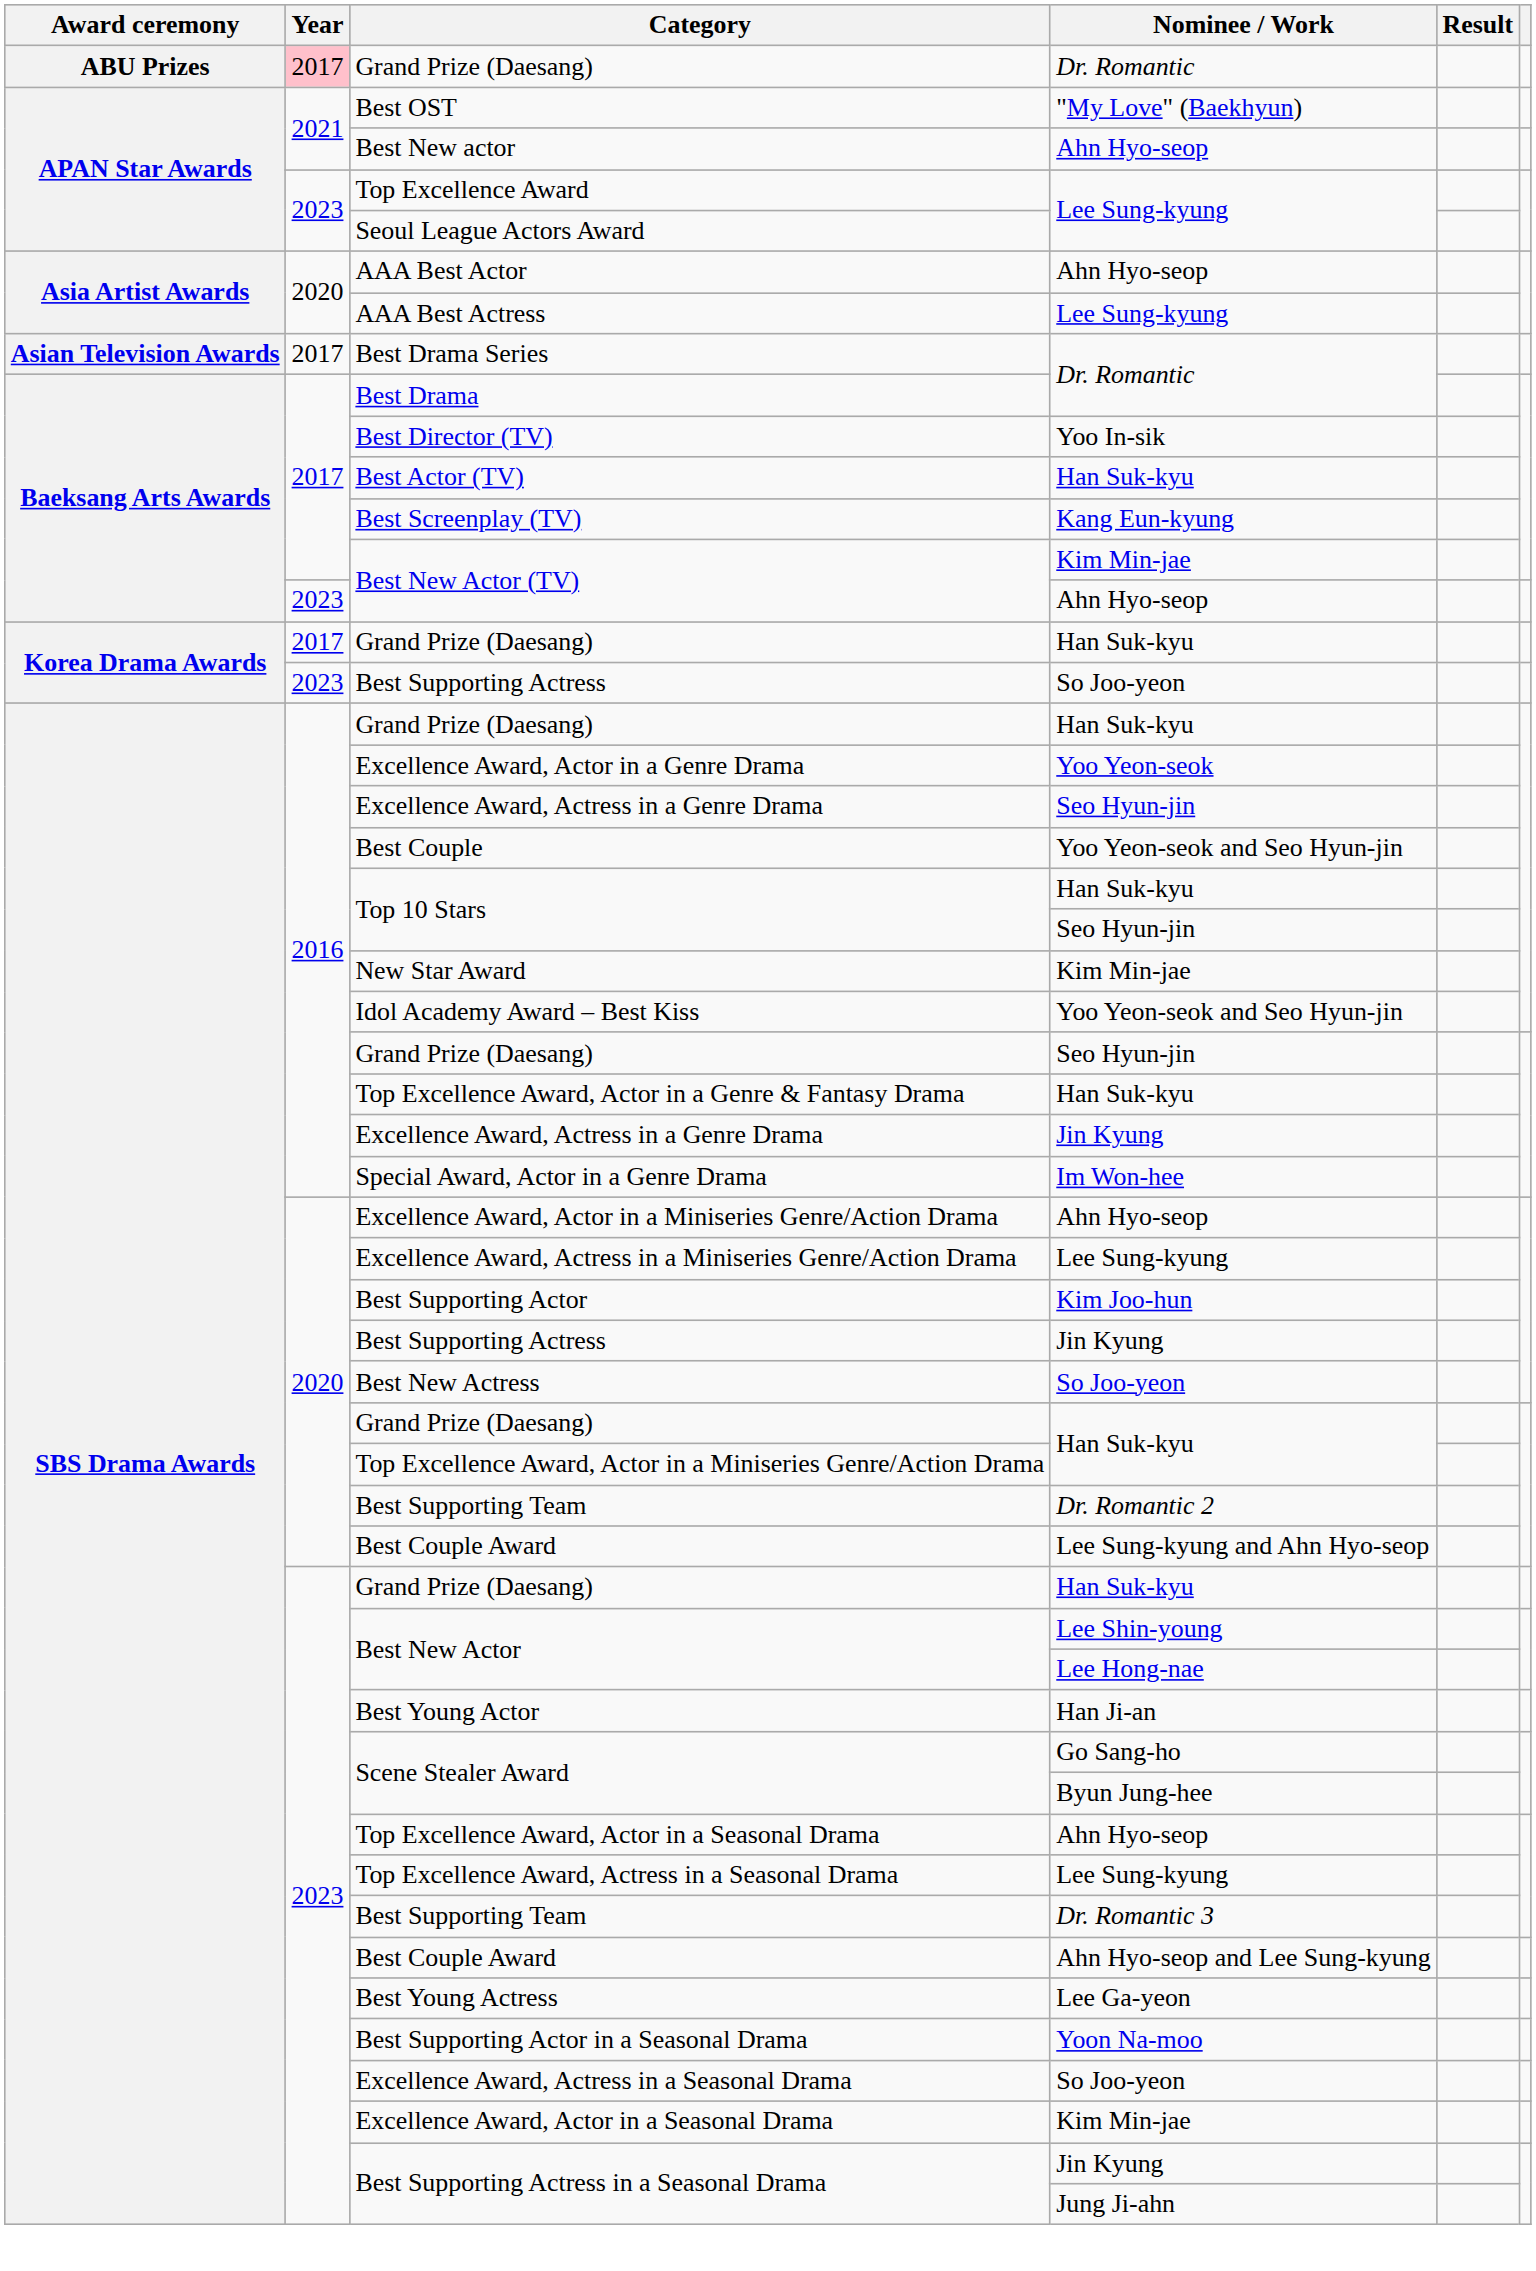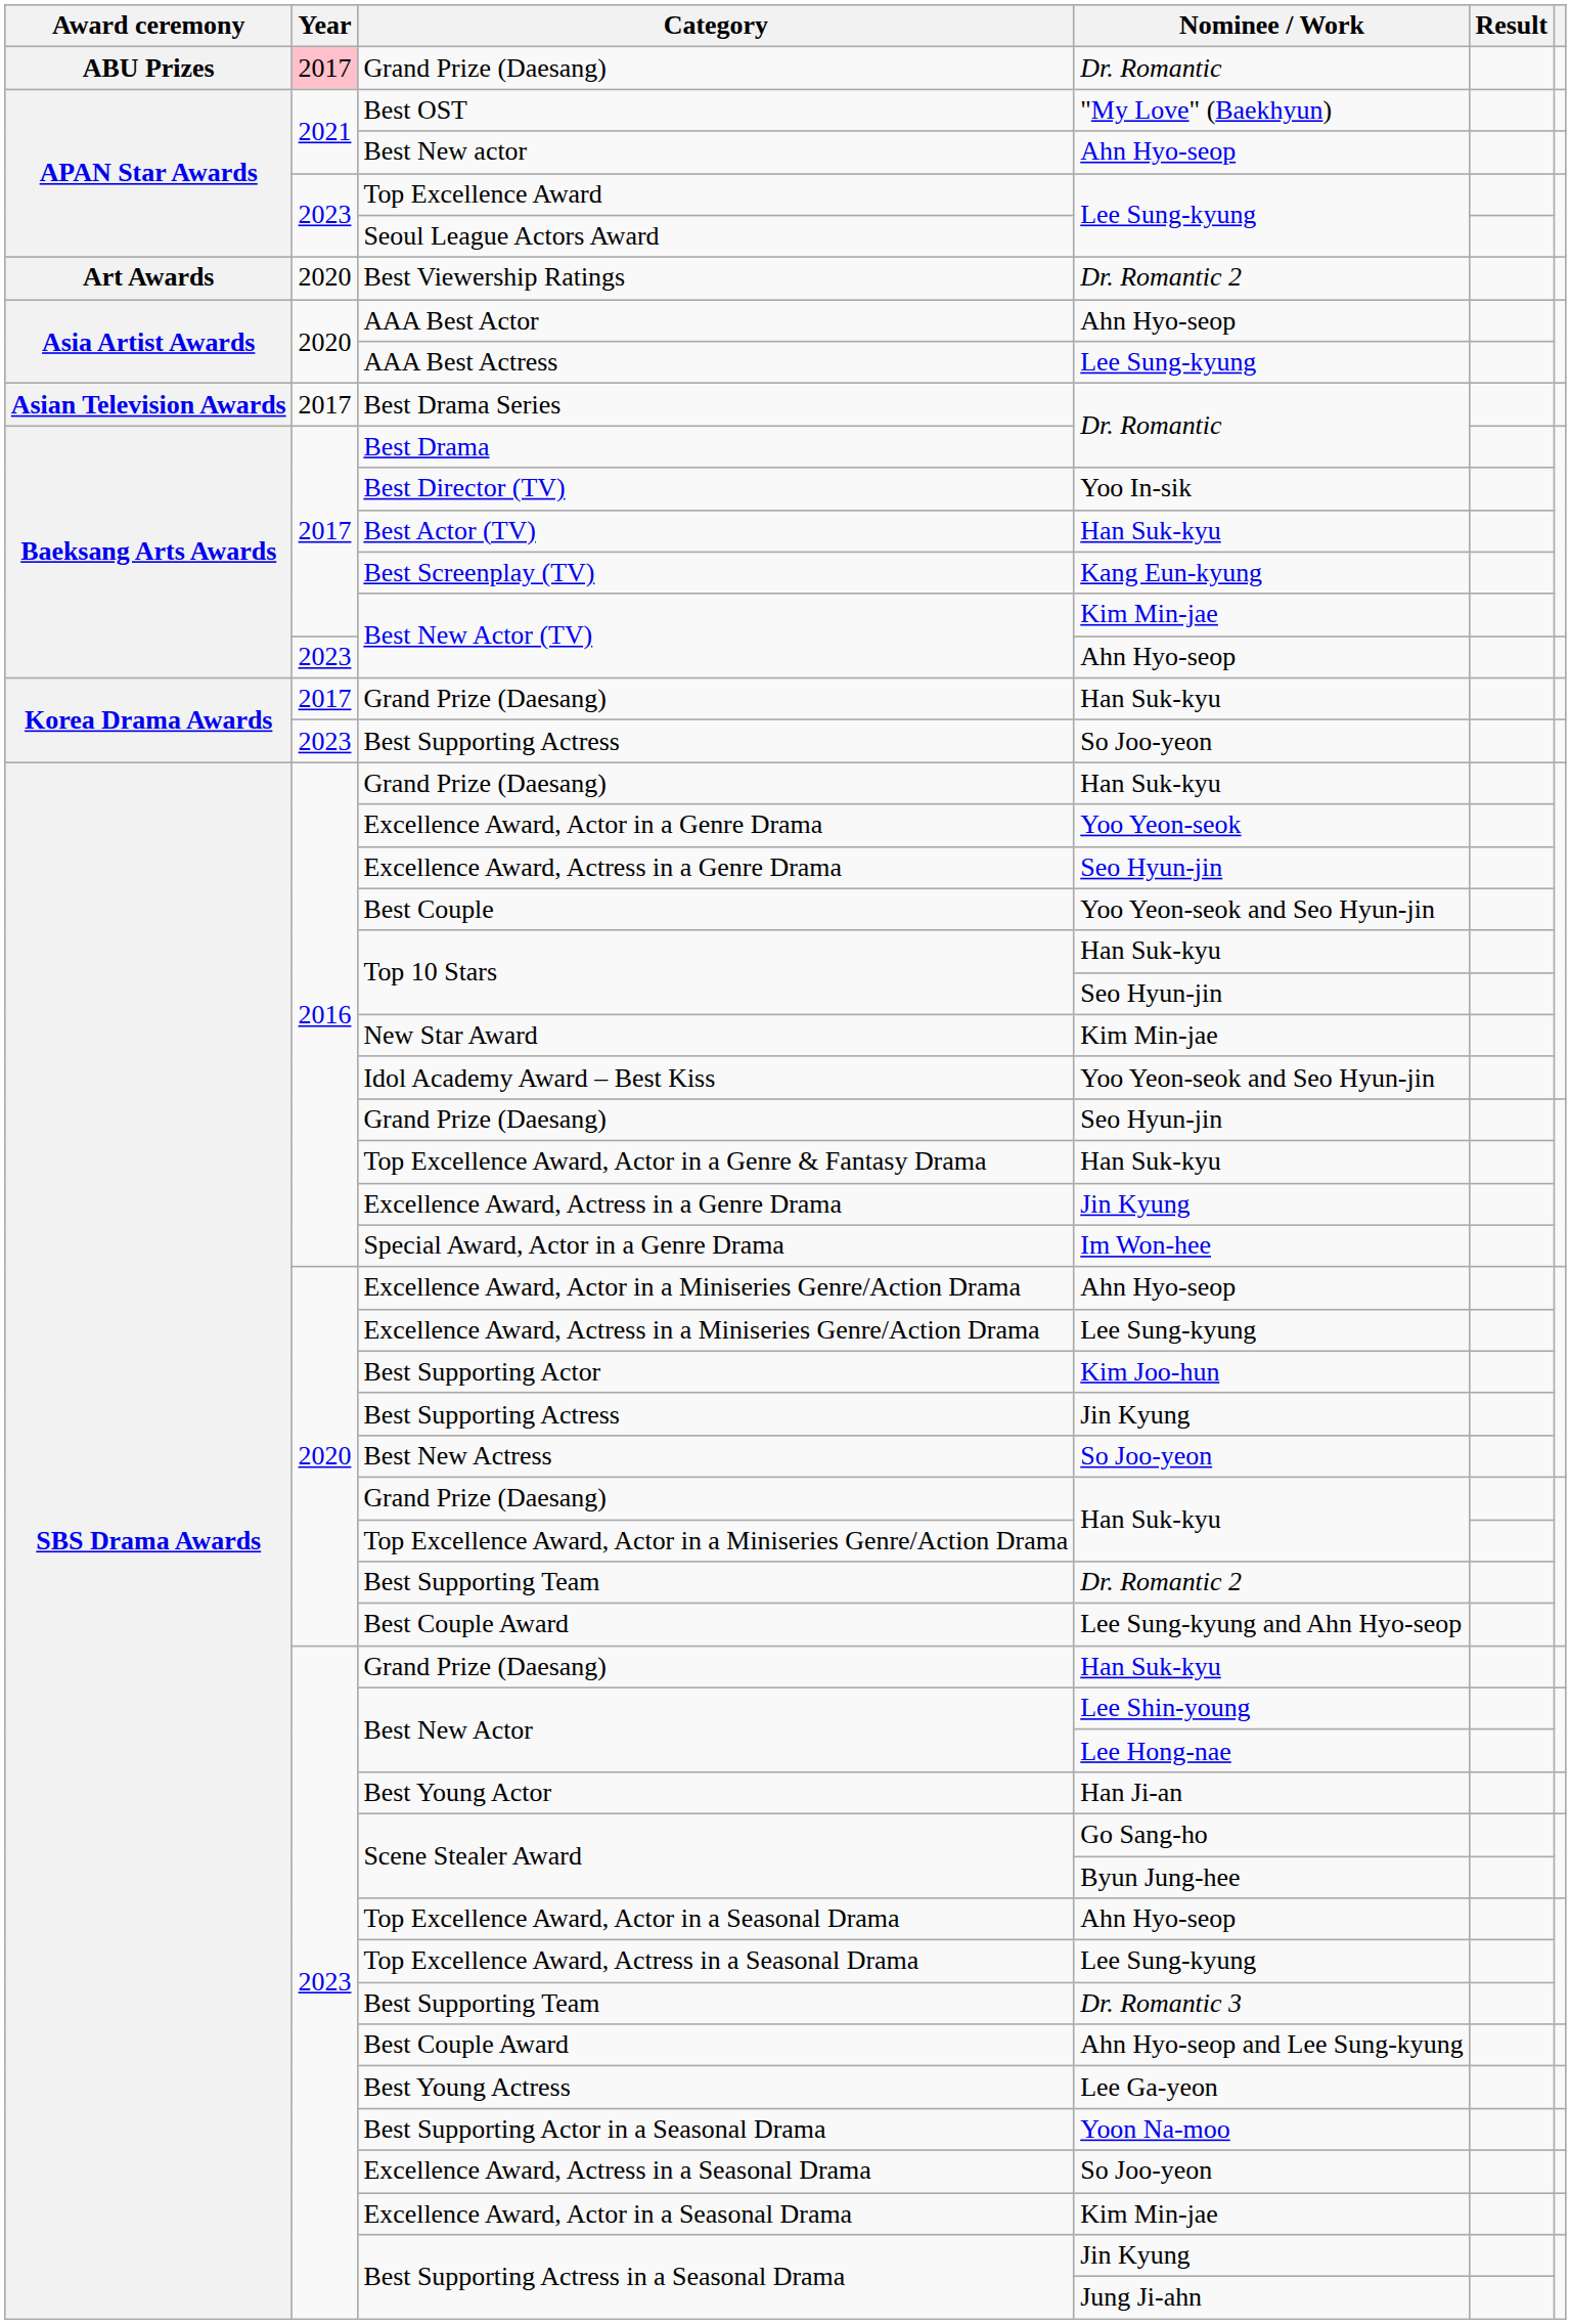 <table class="wikitable plainrowheaders sortable">
 <tr>
 <th scope="col">Award ceremony</th>
 <th scope="col">Year</th>
 <th scope="col">Category</th>
 <th scope="col">Nominee / Work</th>
 <th scope="col">Result</th>
 <th scope="col" class="unsortable"></th>
 </tr>
 <tr>
 <th scope="row">ABU Prizes</th>
 <td style="background: pink; text-align:center">2017</td>
 <td>Grand Prize (Daesang)</td>
 <td><em>Dr. Romantic</em></td>
 <td></td>
 <td style="text-align:center"></td>
 </tr>
 <tr>
 <th scope="row" rowspan="4"><a href='#'>APAN Star Awards</a></th>
 <td rowspan="2" style="text-align:center"><a href='#'>2021</a></td>
 <td>Best OST</td>
 <td>"<a href='#'>My Love</a>" (<a href='#'>Baekhyun</a>)</td>
 <td></td>
 <td style="text-align:center"></td>
 </tr>
 <tr>
 <td>Best New actor</td>
 <td><a href='#'>Ahn Hyo-seop</a></td>
 <td></td>
 <td style="text-align:center"></td>
 </tr>
 <tr>
 <td rowspan="2" style="text-align:center"><a href='#'>2023</a></td>
 <td>Top Excellence Award</td>
 <td rowspan="2"><a href='#'>Lee Sung-kyung</a></td>
 <td></td>
 <td rowspan="2" style="text-align:center"></td>
 </tr>
 <tr>
 <td>Seoul League Actors Award</td>
 <td></td>
+</tr>
+<tr>
+<th scope="row">Art Awards</th>
+<td style="text-align:center">2020</td>
+<td>Best Viewership Ratings</td>
+<td><em>Dr. Romantic 2</em></td>
+<td></td>
+<td style="text-align:center"></td>
 </tr>
 <tr>
 <th scope="row" rowspan="2"><a href='#'>Asia Artist Awards</a></th>
 <td rowspan="2" style="text-align:center">2020</td>
 <td>AAA Best Actor</td>
 <td>Ahn Hyo-seop</td>
 <td></td>
 <td rowspan="2" style="text-align:center"></td>
 </tr>
 <tr>
 <td>AAA Best Actress</td>
 <td><a href='#'>Lee Sung-kyung</a></td>
 <td></td>
 </tr>
 <tr>
 <th scope="row"><a href='#'>Asian Television Awards</a></th>
 <td style="text-align:center">2017</td>
 <td>Best Drama Series</td>
 <td rowspan="2"><em>Dr. Romantic</em></td>
 <td></td>
 <td style="text-align:center"></td>
 </tr>
 <tr>
 <th scope="row" rowspan="6"><a href='#'>Baeksang Arts Awards</a></th>
 <td rowspan="5" style="text-align:center"><a href='#'>2017</a></td>
 <td><a href='#'>Best Drama</a></td>
 <td></td>
 <td rowspan="5" style="text-align:center"></td>
 </tr>
 <tr>
 <td><a href='#'>Best Director (TV)</a></td>
 <td>Yoo In-sik</td>
 <td></td>
 </tr>
 <tr>
 <td><a href='#'>Best Actor (TV)</a></td>
 <td><a href='#'>Han Suk-kyu</a></td>
 <td></td>
 </tr>
 <tr>
 <td><a href='#'>Best Screenplay (TV)</a></td>
 <td><a href='#'>Kang Eun-kyung</a></td>
 <td></td>
 </tr>
 <tr>
 <td rowspan="2"><a href='#'>Best New Actor (TV)</a></td>
 <td><a href='#'>Kim Min-jae</a></td>
 <td></td>
 </tr>
 <tr>
 <td style="text-align:center"><a href='#'>2023</a></td>
 <td>Ahn Hyo-seop</td>
 <td></td>
 <td style="text-align:center"></td>
 </tr>
 <tr>
 <th scope="row" rowspan="2"><a href='#'>Korea Drama Awards</a></th>
 <td style="text-align:center"><a href='#'>2017</a></td>
 <td>Grand Prize (Daesang)</td>
 <td>Han Suk-kyu</td>
 <td></td>
 <td style="text-align:center"></td>
 </tr>
 <tr>
 <td style="text-align:center"><a href='#'>2023</a></td>
 <td>Best Supporting Actress</td>
 <td>So Joo-yeon</td>
 <td></td>
 <td style="text-align:center"></td>
 </tr>
 <tr>
 <th scope="row" rowspan="37"><a href='#'>SBS Drama Awards</a></th>
 <td rowspan="12" style="text-align:center"><a href='#'>2016</a></td>
 <td>Grand Prize (Daesang)</td>
 <td>Han Suk-kyu</td>
 <td></td>
 <td rowspan="8" style="text-align:center"></td>
 </tr>
 <tr>
 <td>Excellence Award, Actor in a Genre Drama</td>
 <td><a href='#'>Yoo Yeon-seok</a></td>
 <td></td>
 </tr>
 <tr>
 <td>Excellence Award, Actress in a Genre Drama</td>
 <td><a href='#'>Seo Hyun-jin</a></td>
 <td></td>
 </tr>
 <tr>
 <td>Best Couple</td>
 <td>Yoo Yeon-seok and Seo Hyun-jin</td>
 <td></td>
 </tr>
 <tr>
 <td rowspan="2">Top 10 Stars</td>
 <td>Han Suk-kyu</td>
 <td></td>
 </tr>
 <tr>
 <td>Seo Hyun-jin</td>
 <td></td>
 </tr>
 <tr>
 <td>New Star Award</td>
 <td>Kim Min-jae</td>
 <td></td>
 </tr>
 <tr>
 <td>Idol Academy Award – Best Kiss</td>
 <td>Yoo Yeon-seok and Seo Hyun-jin</td>
 <td></td>
 </tr>
 <tr>
 <td>Grand Prize (Daesang)</td>
 <td>Seo Hyun-jin</td>
 <td></td>
 <td rowspan="4"></td>
 </tr>
 <tr>
 <td>Top Excellence Award, Actor in a Genre & Fantasy Drama</td>
 <td>Han Suk-kyu</td>
 <td></td>
 </tr>
 <tr>
 <td>Excellence Award, Actress in a Genre Drama</td>
 <td><a href='#'>Jin Kyung</a></td>
 <td></td>
 </tr>
 <tr>
 <td>Special Award, Actor in a Genre Drama</td>
 <td><a href='#'>Im Won-hee</a></td>
 <td></td>
 </tr>
 <tr>
 <td rowspan="9" style="text-align:center"><a href='#'>2020</a></td>
 <td>Excellence Award, Actor in a Miniseries Genre/Action Drama</td>
 <td>Ahn Hyo-seop</td>
 <td></td>
 <td rowspan="5" style="text-align:center"></td>
 </tr>
 <tr>
 <td>Excellence Award, Actress in a Miniseries Genre/Action Drama</td>
 <td>Lee Sung-kyung</td>
 <td></td>
 </tr>
 <tr>
 <td>Best Supporting Actor</td>
 <td><a href='#'>Kim Joo-hun</a></td>
 <td></td>
 </tr>
 <tr>
 <td>Best Supporting Actress</td>
 <td>Jin Kyung</td>
 <td></td>
 </tr>
 <tr>
 <td>Best New Actress</td>
 <td><a href='#'>So Joo-yeon</a></td>
 <td></td>
 </tr>
 <tr>
 <td>Grand Prize (Daesang)</td>
 <td rowspan="2">Han Suk-kyu</td>
 <td></td>
 <td rowspan="4" style="text-align:center"></td>
 </tr>
 <tr>
 <td>Top Excellence Award, Actor in a Miniseries Genre/Action Drama</td>
 <td></td>
 </tr>
 <tr>
 <td>Best Supporting Team</td>
 <td><em>Dr. Romantic 2</em></td>
 <td></td>
 </tr>
 <tr>
 <td>Best Couple Award</td>
 <td>Lee Sung-kyung and Ahn Hyo-seop</td>
 <td></td>
 </tr>
 <tr>
 <td rowspan="16" style="text-align:center"><a href='#'>2023</a></td>
 <td>Grand Prize (Daesang)</td>
 <td><a href='#'>Han Suk-kyu</a></td>
 <td></td>
 <td style="text-align:center"></td>
 </tr>
 <tr>
 <td rowspan="2">Best New Actor</td>
 <td><a href='#'>Lee Shin-young</a></td>
 <td></td>
 <td rowspan="2" style="text-align:center"></td>
 </tr>
 <tr>
 <td><a href='#'>Lee Hong-nae</a></td>
 <td></td>
 </tr>
 <tr>
 <td>Best Young Actor</td>
 <td>Han Ji-an</td>
 <td></td>
 <td style="text-align:center"></td>
 </tr>
 <tr>
 <td rowspan="2">Scene Stealer Award</td>
 <td>Go Sang-ho</td>
 <td></td>
 <td rowspan="2" style="text-align:center"></td>
 </tr>
 <tr>
 <td>Byun Jung-hee</td>
 <td></td>
 </tr>
 <tr>
 <td>Top Excellence Award, Actor in a Seasonal Drama</td>
 <td>Ahn Hyo-seop</td>
 <td></td>
 <td rowspan="3" style="text-align:center"></td>
 </tr>
 <tr>
 <td>Top Excellence Award, Actress in a Seasonal Drama</td>
 <td>Lee Sung-kyung</td>
 <td></td>
 </tr>
 <tr>
 <td>Best Supporting Team</td>
 <td><em>Dr. Romantic 3</em></td>
 <td></td>
 </tr>
 <tr>
 <td>Best Couple Award</td>
 <td>Ahn Hyo-seop and Lee Sung-kyung</td>
 <td></td>
 <td style="text-align:center"></td>
 </tr>
 <tr>
 <td>Best Young Actress</td>
 <td>Lee Ga-yeon</td>
 <td></td>
 <td style="text-align:center"></td>
 </tr>
 <tr>
 <td>Best Supporting Actor in a Seasonal Drama</td>
 <td><a href='#'>Yoon Na-moo</a></td>
 <td></td>
 <td style="text-align:center"></td>
 </tr>
 <tr>
 <td>Excellence Award, Actress in a Seasonal Drama</td>
 <td>So Joo-yeon</td>
 <td></td>
 <td style="text-align:center"></td>
 </tr>
 <tr>
 <td>Excellence Award, Actor in a Seasonal Drama</td>
 <td>Kim Min-jae</td>
 <td></td>
 <td style="text-align:center"></td>
 </tr>
 <tr>
 <td rowspan="2">Best Supporting Actress in a Seasonal Drama</td>
 <td>Jin Kyung</td>
 <td></td>
 <td rowspan="2" style="text-align:center"></td>
 </tr>
 <tr>
 <td>Jung Ji-ahn</td>
 <td></td>
 </tr>
 </table>
